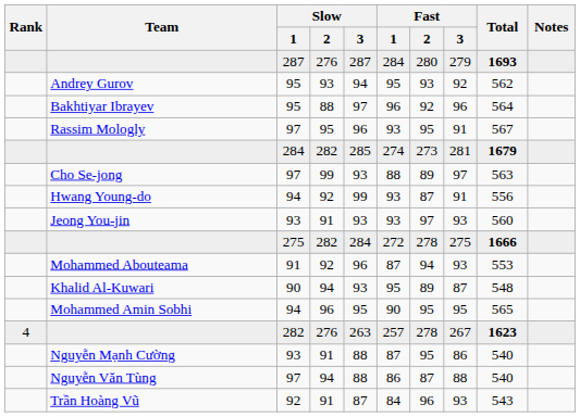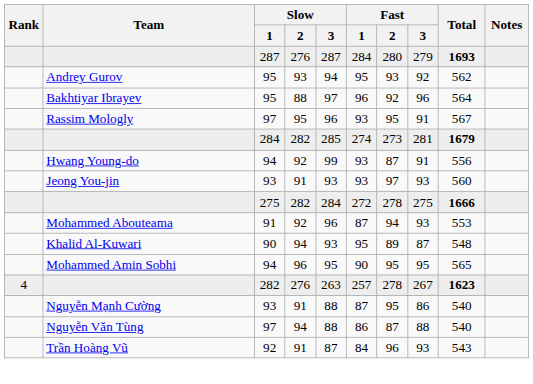 <table class="wikitable" style="text-align:center">
 <tr>
 <th rowspan=2 width=40>Rank</th>
 <th rowspan=2 width=250>Team</th>
 <th colspan=3>Slow</th>
 <th colspan=3>Fast</th>
 <th rowspan=2 width=50>Total</th>
 <th rowspan=2 width=45>Notes</th>
 </tr>
 <tr>
 <th width=30>1</th>
 <th width=30>2</th>
 <th width=30>3</th>
 <th width=30>1</th>
 <th width=30>2</th>
 <th width=30>3</th>
 </tr>
 <tr bgcolor=eeeeee>
 <td></td>
 <td align=left></td>
 <td>287</td>
 <td>276</td>
 <td>287</td>
 <td>284</td>
 <td>280</td>
 <td>279</td>
 <td><strong>1693</strong></td>
 <td></td>
 </tr>
 <tr>
 <td></td>
 <td align=left><a href='#'>Andrey Gurov</a></td>
 <td>95</td>
 <td>93</td>
 <td>94</td>
 <td>95</td>
 <td>93</td>
 <td>92</td>
 <td>562</td>
 <td></td>
 </tr>
 <tr>
 <td></td>
 <td align=left><a href='#'>Bakhtiyar Ibrayev</a></td>
 <td>95</td>
 <td>88</td>
 <td>97</td>
 <td>96</td>
 <td>92</td>
 <td>96</td>
 <td>564</td>
 <td></td>
 </tr>
 <tr>
 <td></td>
 <td align=left><a href='#'>Rassim Mologly</a></td>
 <td>97</td>
 <td>95</td>
 <td>96</td>
 <td>93</td>
 <td>95</td>
 <td>91</td>
 <td>567</td>
 <td></td>
 </tr>
 <tr bgcolor=eeeeee>
 <td></td>
 <td align=left></td>
 <td>284</td>
 <td>282</td>
 <td>285</td>
 <td>274</td>
 <td>273</td>
 <td>281</td>
 <td><strong>1679</strong></td>
-<td></td>
-</tr>
-<tr>
-<td></td>
-<td align=left><a href='#'>Cho Se-jong</a></td>
-<td>97</td>
-<td>99</td>
-<td>93</td>
-<td>88</td>
-<td>89</td>
-<td>97</td>
-<td>563</td>
 <td></td>
 </tr>
 <tr>
 <td></td>
 <td align=left><a href='#'>Hwang Young-do</a></td>
 <td>94</td>
 <td>92</td>
 <td>99</td>
 <td>93</td>
 <td>87</td>
 <td>91</td>
 <td>556</td>
 <td></td>
 </tr>
 <tr>
 <td></td>
 <td align=left><a href='#'>Jeong You-jin</a></td>
 <td>93</td>
 <td>91</td>
 <td>93</td>
 <td>93</td>
 <td>97</td>
 <td>93</td>
 <td>560</td>
 <td></td>
 </tr>
 <tr bgcolor=eeeeee>
 <td></td>
 <td align=left></td>
 <td>275</td>
 <td>282</td>
 <td>284</td>
 <td>272</td>
 <td>278</td>
 <td>275</td>
 <td><strong>1666</strong></td>
 <td></td>
 </tr>
 <tr>
 <td></td>
 <td align=left><a href='#'>Mohammed Abouteama</a></td>
 <td>91</td>
 <td>92</td>
 <td>96</td>
 <td>87</td>
 <td>94</td>
 <td>93</td>
 <td>553</td>
 <td></td>
 </tr>
 <tr>
 <td></td>
 <td align=left><a href='#'>Khalid Al-Kuwari</a></td>
 <td>90</td>
 <td>94</td>
 <td>93</td>
 <td>95</td>
 <td>89</td>
 <td>87</td>
 <td>548</td>
 <td></td>
 </tr>
 <tr>
 <td></td>
 <td align=left><a href='#'>Mohammed Amin Sobhi</a></td>
 <td>94</td>
 <td>96</td>
 <td>95</td>
 <td>90</td>
 <td>95</td>
 <td>95</td>
 <td>565</td>
 <td></td>
 </tr>
 <tr bgcolor=eeeeee>
 <td>4</td>
 <td align=left></td>
 <td>282</td>
 <td>276</td>
 <td>263</td>
 <td>257</td>
 <td>278</td>
 <td>267</td>
 <td><strong>1623</strong></td>
 <td></td>
 </tr>
 <tr>
 <td></td>
 <td align=left><a href='#'>Nguyễn Mạnh Cường</a></td>
 <td>93</td>
 <td>91</td>
 <td>88</td>
 <td>87</td>
 <td>95</td>
 <td>86</td>
 <td>540</td>
 <td></td>
 </tr>
 <tr>
 <td></td>
 <td align=left><a href='#'>Nguyễn Văn Tùng</a></td>
 <td>97</td>
 <td>94</td>
 <td>88</td>
 <td>86</td>
 <td>87</td>
 <td>88</td>
 <td>540</td>
 <td></td>
 </tr>
 <tr>
 <td></td>
 <td align=left><a href='#'>Trần Hoàng Vũ</a></td>
 <td>92</td>
 <td>91</td>
 <td>87</td>
 <td>84</td>
 <td>96</td>
 <td>93</td>
 <td>543</td>
 <td></td>
 </tr>
 </table>
